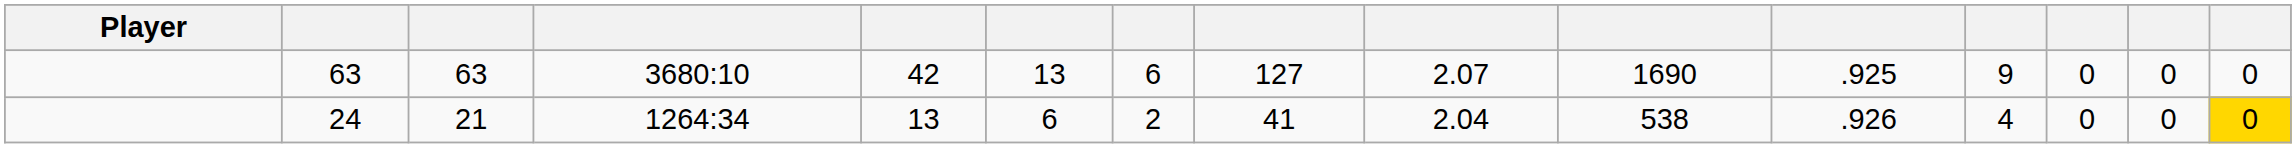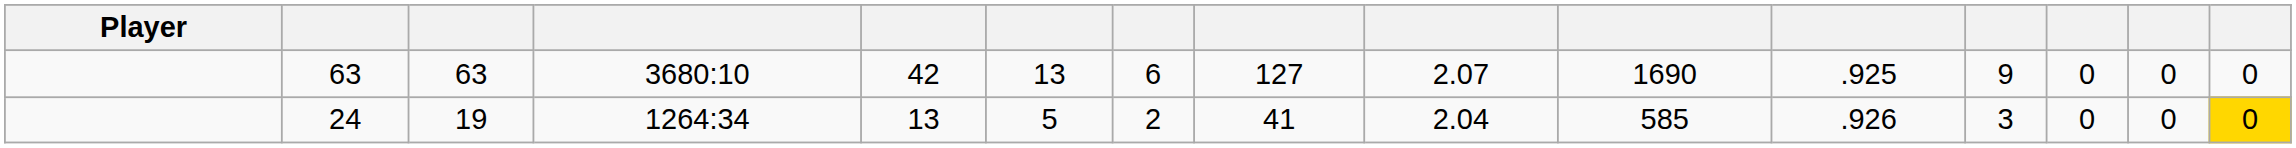 <table class="wikitable sortable" style="width:100%; text-align:center;">
 <tr>
 <th>Player</th>
 <th></th>
 <th></th>
 <th></th>
 <th></th>
 <th></th>
 <th></th>
 <th></th>
 <th></th>
 <th></th>
 <th></th>
 <th></th>
 <th></th>
 <th></th>
 <th></th>
 </tr>
 <tr>
 <td style=white-space:nowrap></td>
 <td>63</td>
 <td>63</td>
 <td>3680:10</td>
 <td>42</td>
 <td>13</td>
 <td>6</td>
 <td>127</td>
 <td>2.07</td>
 <td>1690</td>
 <td>.925</td>
 <td>9</td>
 <td>0</td>
 <td>0</td>
 <td>0</td>
 </tr>
 <tr>
 <td style=white-space:nowrap></td>
 <td>24</td>
-<td>21</td>
+<td>19</td>
 <td>1264:34</td>
 <td>13</td>
-<td>6</td>
+<td>5</td>
 <td>2</td>
 <td>41</td>
 <td>2.04</td>
-<td>538</td>
+<td>585</td>
 <td>.926</td>
-<td>4</td>
+<td>3</td>
 <td>0</td>
 <td>0</td>
 <td style="background: gold;">0</td>
 </tr>
 </table>
